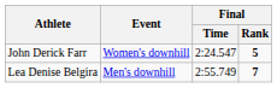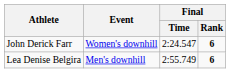 <table class=wikitable style="font-size:90%; text-align:center">
 <tr>
 <th rowspan="2">Athlete</th>
 <th rowspan="2">Event</th>
 <th colspan=2>Final</th>
 </tr>
 <tr>
 <th>Time</th>
 <th>Rank</th>
 </tr>
 <tr>
 <td align=left>John Derick Farr</td>
 <td align=left><a href='#'>Women's downhill</a></td>
 <td>2:24.547</td>
-<td><strong>5</strong></td>
+<td><strong>6</strong></td>
 </tr>
 <tr>
 <td align=left>Lea Denise Belgira</td>
 <td align=left><a href='#'>Men's downhill</a></td>
 <td>2:55.749</td>
-<td><strong>7</strong></td>
+<td><strong>6</strong></td>
 </tr>
 </table>
